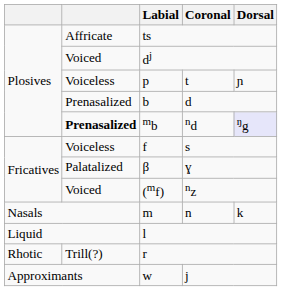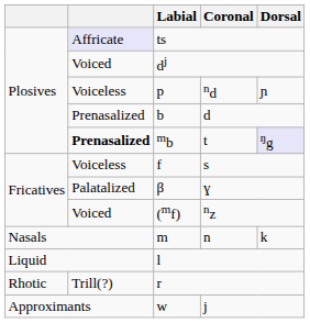 <table class="wikitable">
 <tr>
 <th></th>
 <th></th>
 <th>Labial</th>
 <th>Coronal</th>
 <th>Dorsal</th>
 </tr>
 <tr>
 <td rowspan="5">Plosives</td>
-<td>Affricate</td>
+<td style="background: lavender;">Affricate</td>
 <td colspan="3">ts</td>
 </tr>
 <tr>
 <td>Voiced</td>
 <td colspan="3">d<sup>j</sup></td>
 </tr>
 <tr>
 <td>Voiceless</td>
 <td>p</td>
-<td>t</td>
+<td><sup>n</sup>d</td>
 <td>ɲ</td>
 </tr>
 <tr>
 <td>Prenasalized</td>
 <td>b</td>
 <td colspan="2">d</td>
 </tr>
 <tr>
 <td><strong>Prenasalized</strong></td>
 <td><sup>m</sup>b</td>
-<td><sup>n</sup>d</td>
+<td>t</td>
 <td style="background: lavender;"><sup>ŋ</sup>g</td>
 </tr>
 <tr>
 <td rowspan="3">Fricatives</td>
 <td>Voiceless</td>
 <td>f</td>
 <td colspan="2">s</td>
 </tr>
 <tr>
 <td>Palatalized</td>
 <td>β</td>
 <td colspan="2">ɣ</td>
 </tr>
 <tr>
 <td>Voiced</td>
 <td>(<sup>m</sup>f)</td>
 <td colspan="2"><sup>n</sup>z</td>
 </tr>
 <tr>
 <td colspan="2">Nasals</td>
 <td>m</td>
 <td>n</td>
 <td>k</td>
 </tr>
 <tr>
 <td colspan="2">Liquid</td>
 <td colspan="3">l</td>
 </tr>
 <tr>
 <td>Rhotic</td>
 <td>Trill(?)</td>
 <td colspan="3">r</td>
 </tr>
 <tr>
 <td colspan="2">Approximants</td>
 <td>w</td>
 <td colspan="2">j</td>
 </tr>
 </table>
